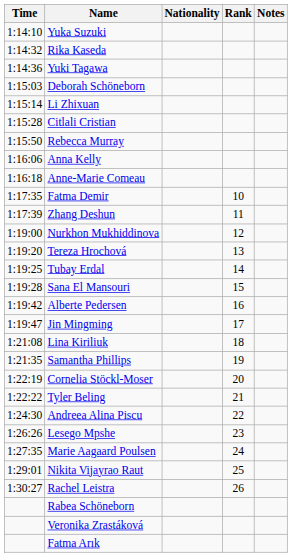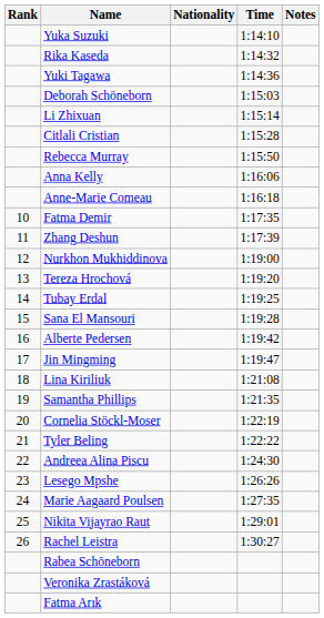 <table class="wikitable sortable" style="text-align:center">
 <tr>
-<th>Time</th>
+<th>Rank</th>
 <th>Name</th>
 <th>Nationality</th>
-<th>Rank</th>
+<th>Time</th>
 <th>Notes</th>
 </tr>
 <tr>
-<td>1:14:10</td>
+<td></td>
 <td align=left><a href='#'>Yuka Suzuki</a></td>
 <td align=left></td>
-<td></td>
+<td>1:14:10</td>
 <td></td>
 </tr>
 <tr>
-<td>1:14:32</td>
+<td></td>
 <td align=left><a href='#'>Rika Kaseda</a></td>
 <td align=left></td>
-<td></td>
+<td>1:14:32</td>
 <td></td>
 </tr>
 <tr>
-<td>1:14:36</td>
+<td></td>
 <td align=left><a href='#'>Yuki Tagawa</a></td>
 <td align=left></td>
-<td></td>
+<td>1:14:36</td>
 <td></td>
 </tr>
 <tr>
-<td>1:15:03</td>
+<td></td>
 <td align=left><a href='#'>Deborah Schöneborn</a></td>
 <td align=left></td>
-<td></td>
+<td>1:15:03</td>
 <td></td>
 </tr>
 <tr>
-<td>1:15:14</td>
+<td></td>
 <td align=left><a href='#'>Li Zhixuan</a></td>
 <td align=left></td>
-<td></td>
+<td>1:15:14</td>
 <td></td>
 </tr>
 <tr>
-<td>1:15:28</td>
+<td></td>
 <td align=left><a href='#'>Citlali Cristian</a></td>
 <td align=left></td>
-<td></td>
+<td>1:15:28</td>
 <td></td>
 </tr>
 <tr>
-<td>1:15:50</td>
+<td></td>
 <td align=left><a href='#'>Rebecca Murray</a></td>
 <td align=left></td>
-<td></td>
+<td>1:15:50</td>
 <td></td>
 </tr>
 <tr>
-<td>1:16:06</td>
+<td></td>
 <td align=left><a href='#'>Anna Kelly</a></td>
 <td align=left></td>
-<td></td>
+<td>1:16:06</td>
 <td></td>
 </tr>
 <tr>
-<td>1:16:18</td>
+<td></td>
 <td align=left><a href='#'>Anne-Marie Comeau</a></td>
 <td align=left></td>
-<td></td>
+<td>1:16:18</td>
 <td></td>
 </tr>
 <tr>
-<td>1:17:35</td>
+<td>10</td>
 <td align=left><a href='#'>Fatma Demir</a></td>
 <td align=left></td>
-<td>10</td>
+<td>1:17:35</td>
 <td></td>
 </tr>
 <tr>
-<td>1:17:39</td>
+<td>11</td>
 <td align=left><a href='#'>Zhang Deshun</a></td>
 <td align=left></td>
-<td>11</td>
+<td>1:17:39</td>
 <td></td>
 </tr>
 <tr>
-<td>1:19:00</td>
+<td>12</td>
 <td align=left><a href='#'>Nurkhon Mukhiddinova</a></td>
 <td align=left></td>
-<td>12</td>
+<td>1:19:00</td>
 <td></td>
 </tr>
 <tr>
-<td>1:19:20</td>
+<td>13</td>
 <td align=left><a href='#'>Tereza Hrochová</a></td>
 <td align=left></td>
-<td>13</td>
+<td>1:19:20</td>
 <td></td>
 </tr>
 <tr>
-<td>1:19:25</td>
+<td>14</td>
 <td align=left><a href='#'>Tubay Erdal</a></td>
 <td align=left></td>
-<td>14</td>
+<td>1:19:25</td>
 <td></td>
 </tr>
 <tr>
-<td>1:19:28</td>
+<td>15</td>
 <td align=left><a href='#'>Sana El Mansouri</a></td>
 <td align=left></td>
-<td>15</td>
+<td>1:19:28</td>
 <td></td>
 </tr>
 <tr>
-<td>1:19:42</td>
+<td>16</td>
 <td align=left><a href='#'>Alberte Pedersen</a></td>
 <td align=left></td>
-<td>16</td>
+<td>1:19:42</td>
 <td></td>
 </tr>
 <tr>
-<td>1:19:47</td>
+<td>17</td>
 <td align=left><a href='#'>Jin Mingming</a></td>
 <td align=left></td>
-<td>17</td>
+<td>1:19:47</td>
 <td></td>
 </tr>
 <tr>
-<td>1:21:08</td>
+<td>18</td>
 <td align=left><a href='#'>Lina Kiriliuk</a></td>
 <td align=left></td>
-<td>18</td>
+<td>1:21:08</td>
 <td></td>
 </tr>
 <tr>
-<td>1:21:35</td>
+<td>19</td>
 <td align=left><a href='#'>Samantha Phillips</a></td>
 <td align=left></td>
-<td>19</td>
+<td>1:21:35</td>
 <td></td>
 </tr>
 <tr>
-<td>1:22:19</td>
+<td>20</td>
 <td align=left><a href='#'>Cornelia Stöckl-Moser</a></td>
 <td align=left></td>
-<td>20</td>
+<td>1:22:19</td>
 <td></td>
 </tr>
 <tr>
-<td>1:22:22</td>
+<td>21</td>
 <td align=left><a href='#'>Tyler Beling</a></td>
 <td align=left></td>
-<td>21</td>
+<td>1:22:22</td>
 <td></td>
 </tr>
 <tr>
-<td>1:24:30</td>
+<td>22</td>
 <td align=left><a href='#'>Andreea Alina Piscu</a></td>
 <td align=left></td>
-<td>22</td>
+<td>1:24:30</td>
 <td></td>
 </tr>
 <tr>
-<td>1:26:26</td>
+<td>23</td>
 <td align=left><a href='#'>Lesego Mpshe</a></td>
 <td align=left></td>
-<td>23</td>
+<td>1:26:26</td>
 <td></td>
 </tr>
 <tr>
-<td>1:27:35</td>
+<td>24</td>
 <td align=left><a href='#'>Marie Aagaard Poulsen</a></td>
 <td align=left></td>
-<td>24</td>
+<td>1:27:35</td>
 <td></td>
 </tr>
 <tr>
-<td>1:29:01</td>
+<td>25</td>
 <td align=left><a href='#'>Nikita Vijayrao Raut</a></td>
 <td align=left></td>
-<td>25</td>
+<td>1:29:01</td>
 <td></td>
 </tr>
 <tr>
-<td>1:30:27</td>
+<td>26</td>
 <td align=left><a href='#'>Rachel Leistra</a></td>
 <td align=left></td>
-<td>26</td>
+<td>1:30:27</td>
 <td></td>
 </tr>
 <tr>
 <td></td>
 <td align=left><a href='#'>Rabea Schöneborn</a></td>
 <td align=left></td>
 <td></td>
 <td></td>
 </tr>
 <tr>
 <td></td>
 <td align=left><a href='#'>Veronika Zrastáková</a></td>
 <td align=left></td>
 <td></td>
 <td></td>
 </tr>
 <tr>
 <td></td>
 <td align=left><a href='#'>Fatma Arık</a></td>
 <td align=left></td>
 <td></td>
 <td></td>
 </tr>
 </table>
